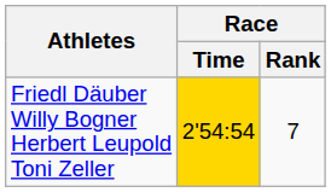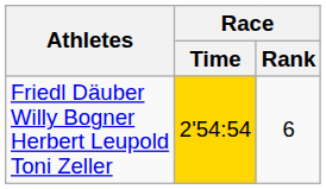 <table class="wikitable" border="1" style="font-size:90%">
 <tr>
 <th rowspan=2>Athletes</th>
 <th colspan=2>Race</th>
 </tr>
 <tr>
 <th>Time</th>
 <th>Rank</th>
 </tr>
 <tr>
 <td><a href='#'>Friedl Däuber</a><br><a href='#'>Willy Bogner</a><br><a href='#'>Herbert Leupold</a><br><a href='#'>Toni Zeller</a></td>
 <td align=center style="background: gold;">2'54:54</td>
-<td align=center>7</td>
+<td align=center>6</td>
 </tr>
 </table>
